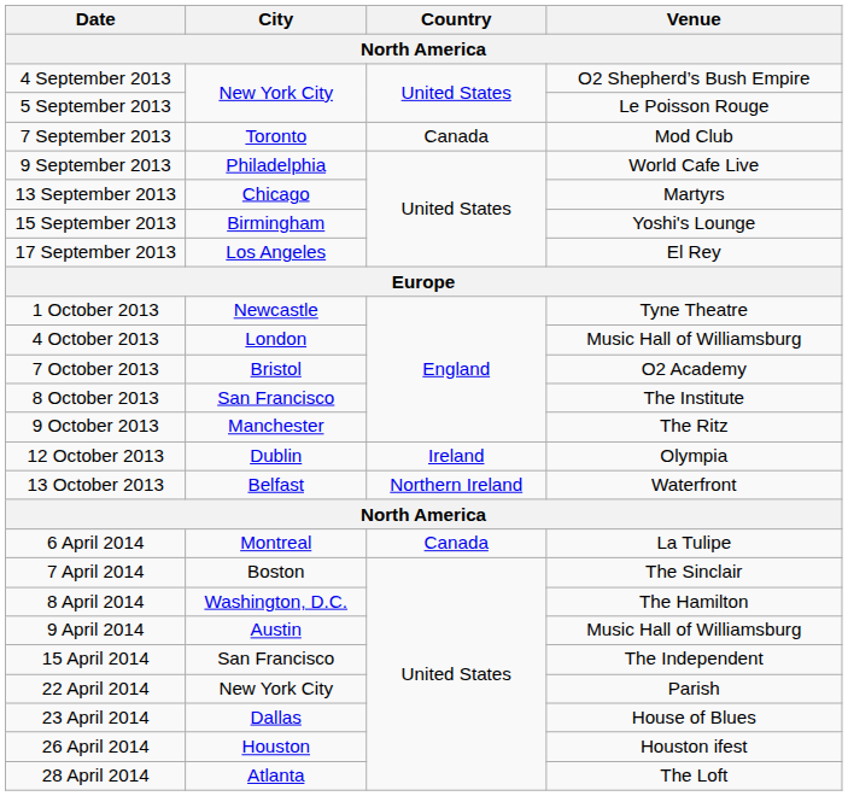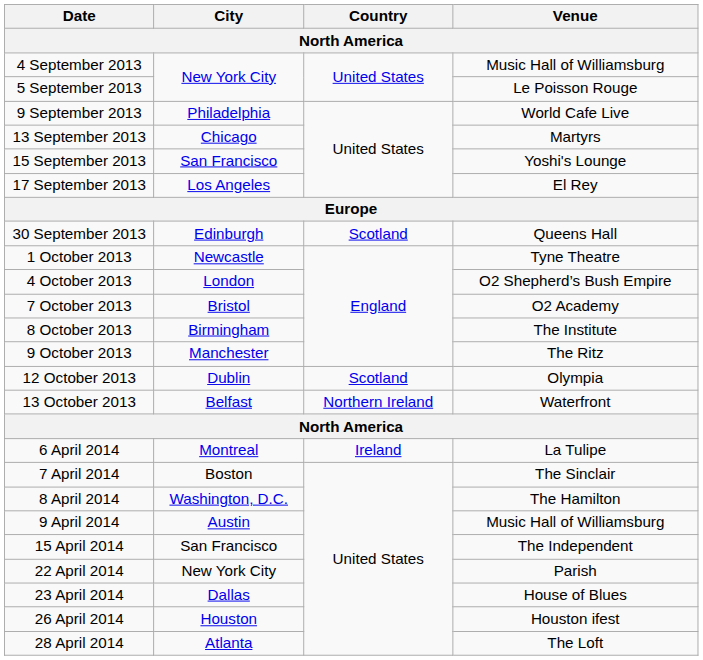 <table class="wikitable" style="text-align:center;">
 <tr>
 <th style="width:150px;">Date</th>
 <th style="width:150px;">City</th>
 <th style="width:150px;">Country</th>
 <th style="width:250px;">Venue</th>
 </tr>
 <tr>
 <th colspan="4"><strong>North America</strong></th>
 </tr>
 <tr>
 <td>4 September 2013</td>
 <td rowspan="2"><a href='#'>New York City</a></td>
 <td rowspan="2"><a href='#'>United States</a></td>
-<td>O2 Shepherd’s Bush Empire</td>
+<td>Music Hall of Williamsburg</td>
 </tr>
 <tr>
 <td>5 September 2013</td>
 <td>Le Poisson Rouge</td>
-</tr>
-<tr>
-<td>7 September 2013</td>
-<td><a href='#'>Toronto</a></td>
-<td>Canada</td>
-<td>Mod Club</td>
 </tr>
 <tr>
 <td>9 September 2013</td>
 <td><a href='#'>Philadelphia</a></td>
 <td rowspan="4">United States</td>
 <td>World Cafe Live</td>
 </tr>
 <tr>
 <td>13 September 2013</td>
 <td><a href='#'>Chicago</a></td>
 <td>Martyrs</td>
 </tr>
 <tr>
 <td>15 September 2013</td>
-<td><a href='#'>Birmingham</a></td>
+<td><a href='#'>San Francisco</a></td>
 <td>Yoshi's Lounge</td>
 </tr>
 <tr>
 <td>17 September 2013</td>
 <td><a href='#'>Los Angeles</a></td>
 <td>El Rey</td>
 </tr>
 <tr>
 <th colspan="4"><strong>Europe</strong></th>
 </tr>
 <tr>
+<td>30 September 2013</td>
+<td><a href='#'>Edinburgh</a></td>
+<td><a href='#'>Scotland</a></td>
+<td>Queens Hall</td>
+</tr>
+<tr>
 <td>1 October 2013</td>
 <td><a href='#'>Newcastle</a></td>
 <td rowspan="5"><a href='#'>England</a></td>
 <td>Tyne Theatre</td>
 </tr>
 <tr>
 <td>4 October 2013</td>
 <td><a href='#'>London</a></td>
-<td>Music Hall of Williamsburg</td>
+<td>O2 Shepherd’s Bush Empire</td>
 </tr>
 <tr>
 <td>7 October 2013</td>
 <td><a href='#'>Bristol</a></td>
 <td>O2 Academy</td>
 </tr>
 <tr>
 <td>8 October 2013</td>
-<td><a href='#'>San Francisco</a></td>
+<td><a href='#'>Birmingham</a></td>
 <td>The Institute</td>
 </tr>
 <tr>
 <td>9 October 2013</td>
 <td><a href='#'>Manchester</a></td>
 <td>The Ritz</td>
 </tr>
 <tr>
 <td>12 October 2013</td>
 <td><a href='#'>Dublin</a></td>
-<td><a href='#'>Ireland</a></td>
+<td><a href='#'>Scotland</a></td>
 <td>Olympia</td>
 </tr>
 <tr>
 <td>13 October 2013</td>
 <td><a href='#'>Belfast</a></td>
 <td><a href='#'>Northern Ireland</a></td>
 <td>Waterfront</td>
 </tr>
 <tr>
 <th colspan="4"><strong>North America</strong></th>
 </tr>
 <tr>
 <td>6 April 2014</td>
 <td><a href='#'>Montreal</a></td>
-<td><a href='#'>Canada</a></td>
+<td><a href='#'>Ireland</a></td>
 <td>La Tulipe</td>
 </tr>
 <tr>
 <td>7 April 2014</td>
 <td>Boston</td>
 <td rowspan="8">United States</td>
 <td>The Sinclair</td>
 </tr>
 <tr>
 <td>8 April 2014</td>
 <td><a href='#'>Washington, D.C.</a></td>
 <td>The Hamilton</td>
 </tr>
 <tr>
 <td>9 April 2014</td>
 <td><a href='#'>Austin</a></td>
 <td>Music Hall of Williamsburg</td>
 </tr>
 <tr>
 <td>15 April 2014</td>
 <td>San Francisco</td>
 <td>The Independent</td>
 </tr>
 <tr>
 <td>22 April 2014</td>
 <td>New York City</td>
 <td>Parish</td>
 </tr>
 <tr>
 <td>23 April 2014</td>
 <td><a href='#'>Dallas</a></td>
 <td>House of Blues</td>
 </tr>
 <tr>
 <td>26 April 2014</td>
 <td><a href='#'>Houston</a></td>
 <td>Houston ifest</td>
 </tr>
 <tr>
 <td>28 April 2014</td>
 <td><a href='#'>Atlanta</a></td>
 <td>The Loft</td>
 </tr>
 </table>
